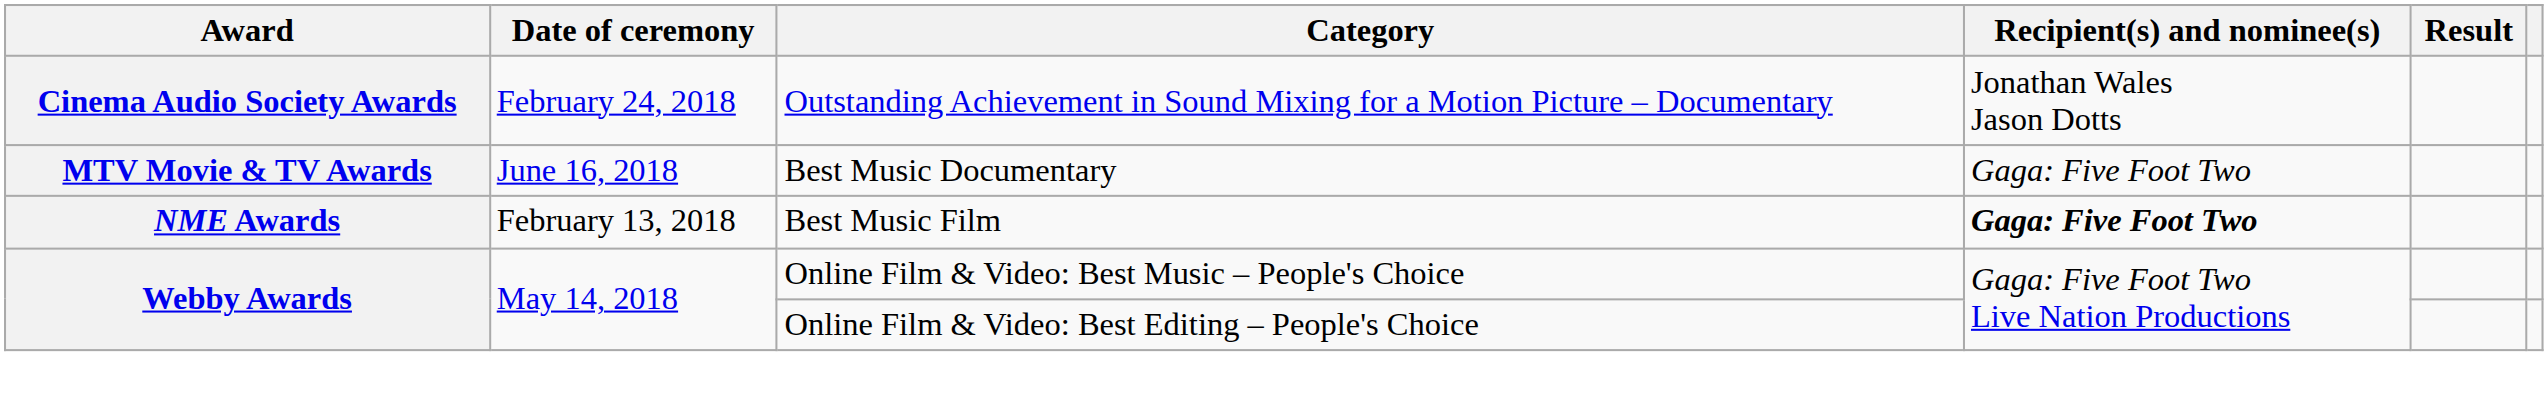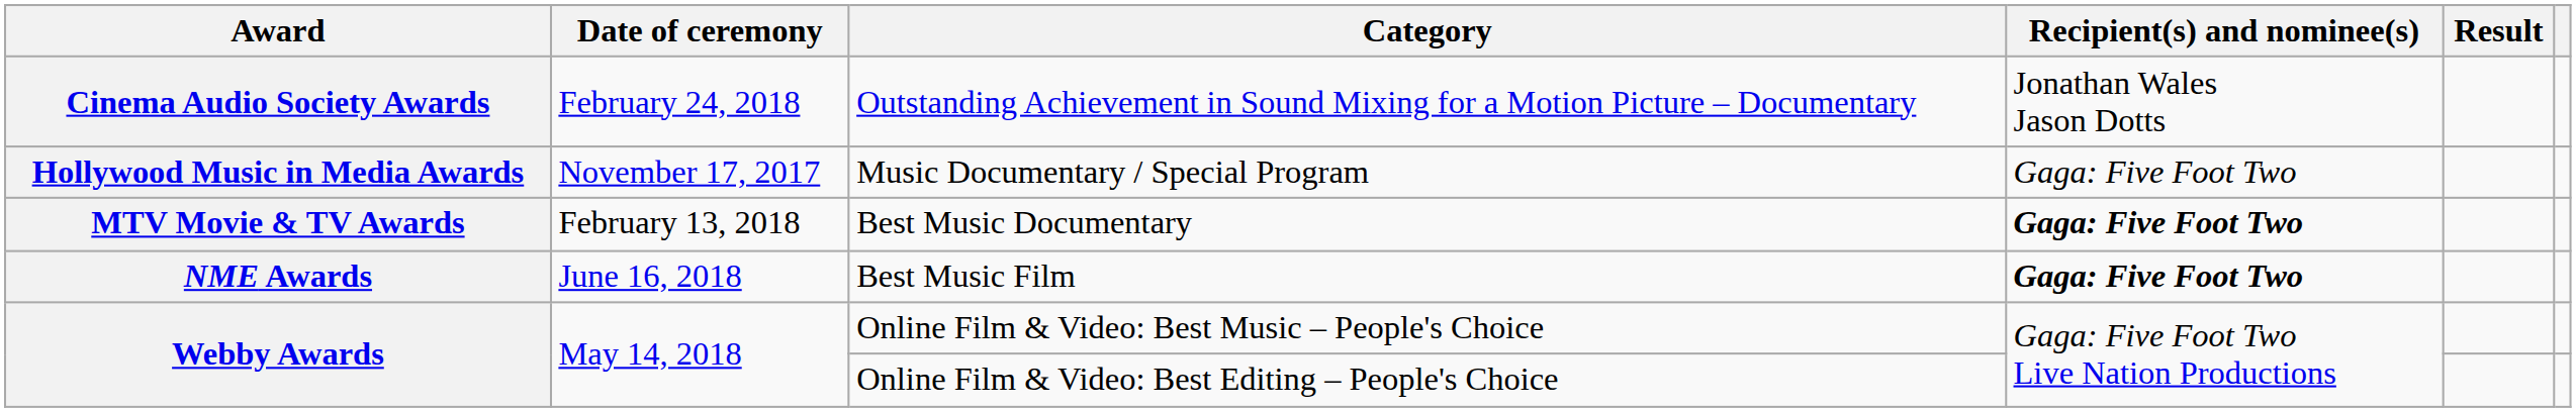 <table class="wikitable sortable plainrowheaders" style="width: 99%">
 <tr>
 <th scope="col">Award</th>
 <th scope="col">Date of ceremony</th>
 <th scope="col">Category</th>
 <th scope="col">Recipient(s) and nominee(s)</th>
 <th scope="col">Result</th>
 <th scope="col" class="unsortable"></th>
 </tr>
 <tr>
 <th scope="row"><a href='#'>Cinema Audio Society Awards</a></th>
 <td><a href='#'>February 24, 2018</a></td>
 <td><a href='#'>Outstanding Achievement in Sound Mixing for a Motion Picture – Documentary</a></td>
 <td>Jonathan Wales<br>Jason Dotts</td>
 <td></td>
 <td style="text-align:center;"></td>
 </tr>
 <tr>
-<th scope="row"><a href='#'>MTV Movie & TV Awards</a></th>
-<td><a href='#'>June 16, 2018</a></td>
-<td>Best Music Documentary</td>
+<th scope="row"><a href='#'>Hollywood Music in Media Awards</a></th>
+<td><a href='#'>November 17, 2017</a></td>
+<td>Music Documentary / Special Program</td>
 <td><em>Gaga: Five Foot Two</em></td>
 <td></td>
 <td style="text-align:center;"></td>
 </tr>
 <tr>
+<th scope="row"><a href='#'>MTV Movie & TV Awards</a></th>
+<td>February 13, 2018</td>
+<td>Best Music Documentary</td>
+<td><strong><em>Gaga: Five Foot Two</em></strong></td>
+<td></td>
+<td style="text-align:center;"></td>
+</tr>
+<tr>
 <th scope="row"><a href='#'><em>NME</em> Awards</a></th>
-<td>February 13, 2018</td>
+<td><a href='#'>June 16, 2018</a></td>
 <td>Best Music Film</td>
 <td><strong><em>Gaga: Five Foot Two</em></strong></td>
 <td></td>
 <td style="text-align:center;"></td>
 </tr>
 <tr>
 <th scope="row" rowspan="2"><a href='#'>Webby Awards</a></th>
 <td rowspan="2"><a href='#'>May 14, 2018</a></td>
 <td>Online Film & Video: Best Music – People's Choice</td>
 <td rowspan="2"><em>Gaga: Five Foot Two</em><br><a href='#'>Live Nation Productions</a></td>
 <td></td>
 <td style="text-align:center;"></td>
 </tr>
 <tr>
 <td>Online Film & Video: Best Editing – People's Choice</td>
 <td></td>
 <td style="text-align:center;"></td>
 </tr>
 </table>
